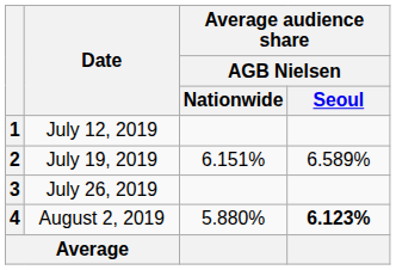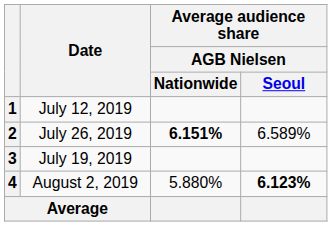 <table class="wikitable" style="text-align:center">
 <tr>
 <th rowspan="3"></th>
 <th rowspan="3" width="125">Date</th>
 <th colspan="3">Average audience share</th>
 </tr>
 <tr>
 <th colspan="2">AGB Nielsen</th>
 </tr>
 <tr>
 <th width="80">Nationwide</th>
 <th width="80"><a href='#'>Seoul</a></th>
 </tr>
 <tr>
 <th>1</th>
 <td>July 12, 2019</td>
 <td></td>
 <td></td>
 </tr>
 <tr>
 <th>2</th>
-<td>July 19, 2019</td>
-<td>6.151%</td>
+<td>July 26, 2019</td>
+<td><strong>6.151%</strong></td>
 <td>6.589%</td>
 </tr>
 <tr>
 <th>3</th>
-<td>July 26, 2019</td>
+<td>July 19, 2019</td>
 <td></td>
 <td></td>
 </tr>
 <tr>
 <th>4</th>
 <td>August 2, 2019</td>
 <td>5.880%</td>
 <td><strong>6.123%</strong></td>
 </tr>
 <tr>
 <th colspan="2">Average</th>
 <th></th>
 <th></th>
 </tr>
 </table>
